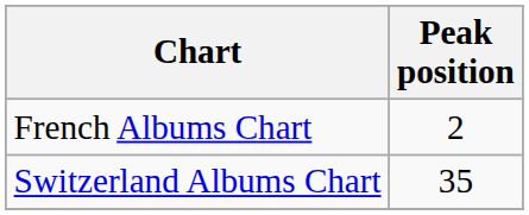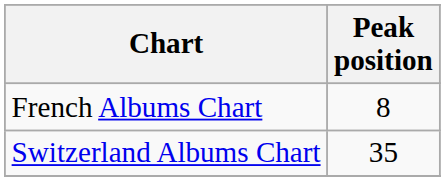 <table class="wikitable sortable">
 <tr>
 <th>Chart</th>
 <th>Peak<br>position</th>
 </tr>
 <tr>
 <td>French <a href='#'>Albums Chart</a></td>
-<td align="center">2</td>
+<td align="center">8</td>
 </tr>
 <tr>
 <td><a href='#'>Switzerland Albums Chart</a></td>
 <td align="center">35</td>
 </tr>
 <tr>
 </tr>
 </table>
